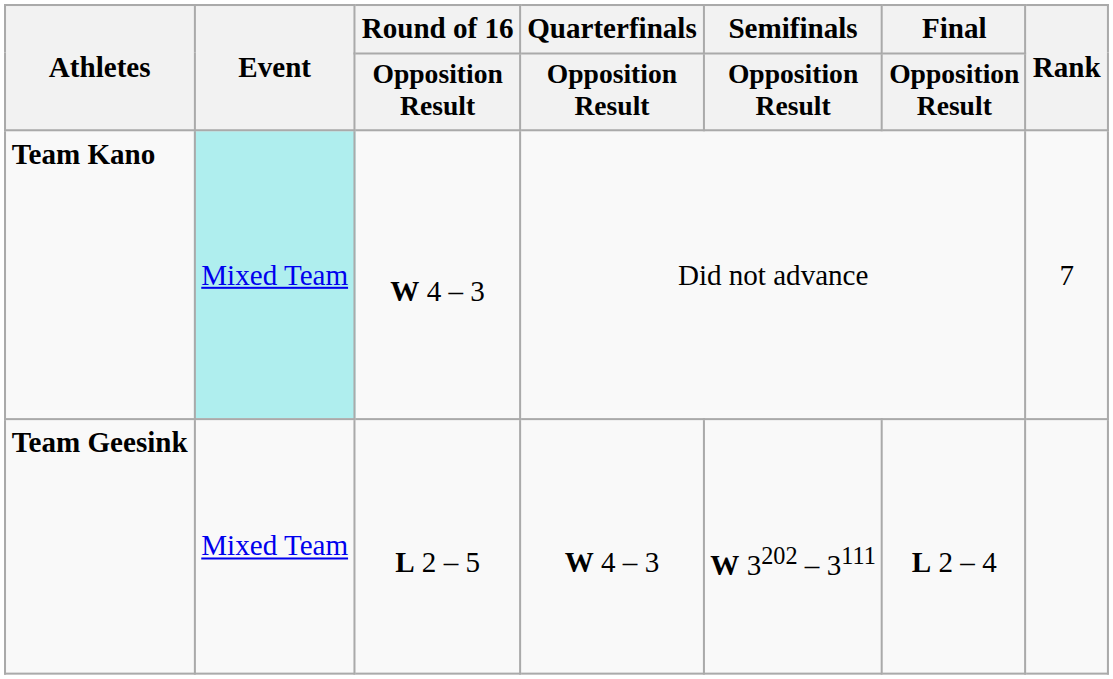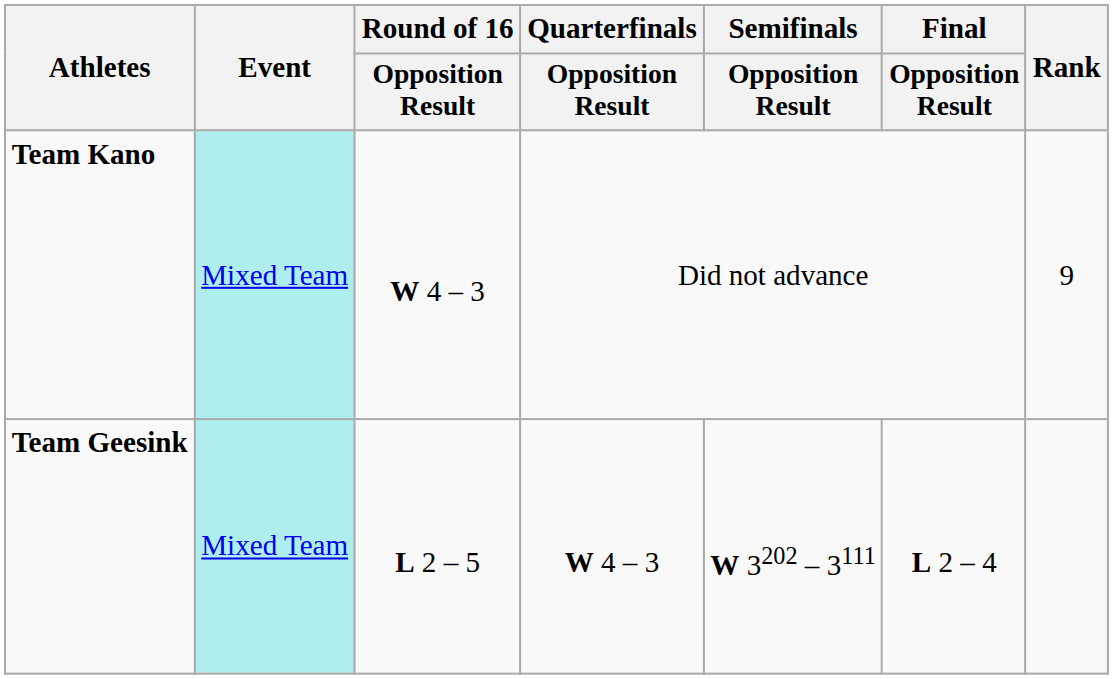 <table class="wikitable" style="font-size:90%">
 <tr>
 <th rowspan="2">Athletes</th>
 <th rowspan="2">Event</th>
 <th>Round of 16</th>
 <th>Quarterfinals</th>
 <th>Semifinals</th>
 <th>Final</th>
 <th rowspan=2>Rank</th>
 </tr>
 <tr style="font-size:95%">
 <th>Opposition<br>Result</th>
 <th>Opposition<br>Result</th>
 <th>Opposition<br>Result</th>
 <th>Opposition<br>Result</th>
 </tr>
 <tr align=center>
 <td align=left><strong>Team Kano</strong><br><br><br><br><br><br><br><br></td>
 <td align=left style="background: paleturquoise;"><a href='#'>Mixed Team</a></td>
 <td><br><strong>W</strong> 4 – 3</td>
 <td colspan=3>Did not advance</td>
-<td>7</td>
+<td>9</td>
 </tr>
 <tr align=center>
 <td align=left><strong>Team Geesink</strong><br><br><br><br><br><br><br></td>
-<td align=left><a href='#'>Mixed Team</a></td>
+<td align=left style="background: paleturquoise;"><a href='#'>Mixed Team</a></td>
 <td><br><strong>L</strong> 2 – 5</td>
 <td><br><strong>W</strong> 4 – 3</td>
 <td><br><strong>W</strong> 3<sup>202</sup> – 3<sup>111</sup></td>
 <td><br><strong>L</strong> 2 – 4</td>
 <td></td>
 </tr>
 </table>
